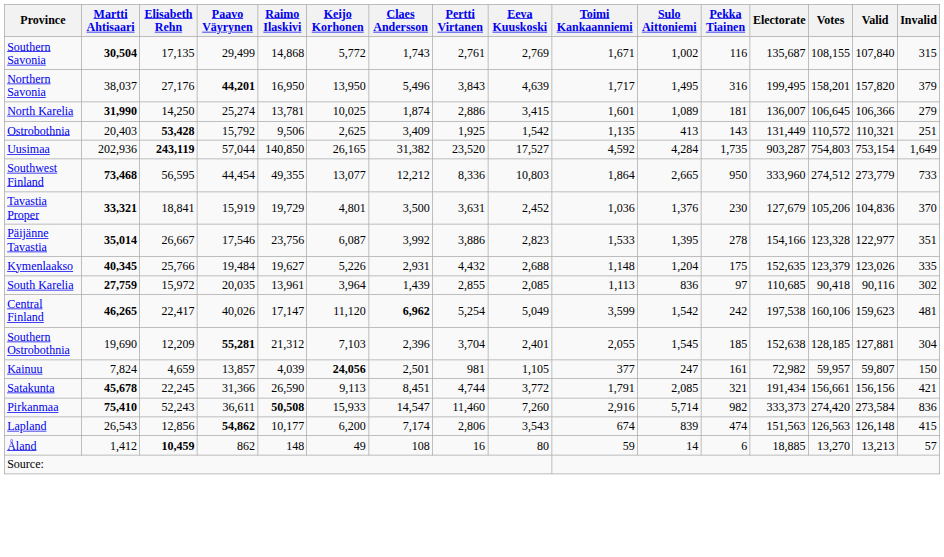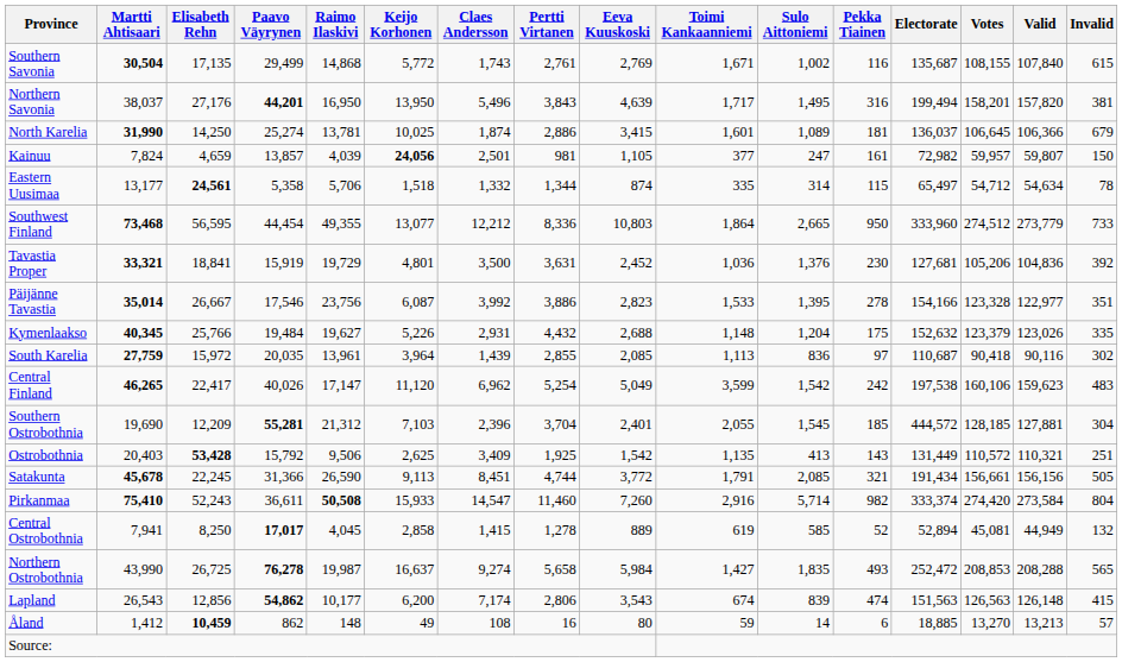 <table class="wikitable sortable" style=text-align:right>
 <tr>
 <th>Province</th>
 <th><a href='#'>Martti Ahtisaari</a></th>
 <th align=left><a href='#'>Elisabeth Rehn</a></th>
 <th align=left><a href='#'>Paavo Väyrynen</a></th>
 <th align=left><a href='#'>Raimo Ilaskivi</a></th>
 <th align=left><a href='#'>Keijo Korhonen</a></th>
 <th align=left><a href='#'>Claes Andersson</a></th>
 <th align=left><a href='#'>Pertti Virtanen</a></th>
 <th align=left><a href='#'>Eeva Kuuskoski</a></th>
 <th align=left><a href='#'>Toimi Kankaanniemi</a></th>
 <th><a href='#'>Sulo Aittoniemi</a></th>
 <th align=left><a href='#'>Pekka Tiainen</a></th>
 <th>Electorate</th>
 <th>Votes</th>
 <th>Valid</th>
 <th>Invalid</th>
 </tr>
 <tr>
 <td align=left><a href='#'>Southern Savonia</a></td>
 <td><strong>30,504</strong></td>
 <td>17,135</td>
 <td>29,499</td>
 <td>14,868</td>
 <td>5,772</td>
 <td>1,743</td>
 <td>2,761</td>
 <td>2,769</td>
 <td>1,671</td>
 <td>1,002</td>
 <td>116</td>
 <td>135,687</td>
 <td>108,155</td>
 <td>107,840</td>
-<td>315</td>
+<td>615</td>
 </tr>
 <tr>
 <td align=left><a href='#'>Northern Savonia</a></td>
 <td>38,037</td>
 <td>27,176</td>
 <td><strong>44,201</strong></td>
 <td>16,950</td>
 <td>13,950</td>
 <td>5,496</td>
 <td>3,843</td>
 <td>4,639</td>
 <td>1,717</td>
 <td>1,495</td>
 <td>316</td>
-<td>199,495</td>
+<td>199,494</td>
 <td>158,201</td>
 <td>157,820</td>
-<td>379</td>
+<td>381</td>
 </tr>
 <tr>
 <td align=left><a href='#'>North Karelia</a></td>
 <td><strong>31,990</strong></td>
 <td>14,250</td>
 <td>25,274</td>
 <td>13,781</td>
 <td>10,025</td>
 <td>1,874</td>
 <td>2,886</td>
 <td>3,415</td>
 <td>1,601</td>
 <td>1,089</td>
 <td>181</td>
-<td>136,007</td>
+<td>136,037</td>
 <td>106,645</td>
 <td>106,366</td>
-<td>279</td>
+<td>679</td>
 </tr>
 <tr>
-<td align=left><a href='#'>Ostrobothnia</a></td>
-<td>20,403</td>
-<td><strong>53,428</strong></td>
-<td>15,792</td>
-<td>9,506</td>
-<td>2,625</td>
-<td>3,409</td>
-<td>1,925</td>
-<td>1,542</td>
-<td>1,135</td>
-<td>413</td>
-<td>143</td>
-<td>131,449</td>
-<td>110,572</td>
-<td>110,321</td>
-<td>251</td>
+<td align=left><a href='#'>Kainuu</a></td>
+<td>7,824</td>
+<td>4,659</td>
+<td>13,857</td>
+<td>4,039</td>
+<td><strong>24,056</strong></td>
+<td>2,501</td>
+<td>981</td>
+<td>1,105</td>
+<td>377</td>
+<td>247</td>
+<td>161</td>
+<td>72,982</td>
+<td>59,957</td>
+<td>59,807</td>
+<td>150</td>
 </tr>
 <tr>
-<td align=left><a href='#'>Uusimaa</a></td>
-<td>202,936</td>
-<td><strong>243,119</strong></td>
-<td>57,044</td>
-<td>140,850</td>
-<td>26,165</td>
-<td>31,382</td>
-<td>23,520</td>
-<td>17,527</td>
-<td>4,592</td>
-<td>4,284</td>
-<td>1,735</td>
-<td>903,287</td>
-<td>754,803</td>
-<td>753,154</td>
-<td>1,649</td>
+<td align=left><a href='#'>Eastern Uusimaa</a></td>
+<td>13,177</td>
+<td><strong>24,561</strong></td>
+<td>5,358</td>
+<td>5,706</td>
+<td>1,518</td>
+<td>1,332</td>
+<td>1,344</td>
+<td>874</td>
+<td>335</td>
+<td>314</td>
+<td>115</td>
+<td>65,497</td>
+<td>54,712</td>
+<td>54,634</td>
+<td>78</td>
 </tr>
 <tr>
 <td align=left><a href='#'>Southwest Finland</a></td>
 <td><strong>73,468</strong></td>
 <td>56,595</td>
 <td>44,454</td>
 <td>49,355</td>
 <td>13,077</td>
 <td>12,212</td>
 <td>8,336</td>
 <td>10,803</td>
 <td>1,864</td>
 <td>2,665</td>
 <td>950</td>
 <td>333,960</td>
 <td>274,512</td>
 <td>273,779</td>
 <td>733</td>
 </tr>
 <tr>
 <td align=left><a href='#'>Tavastia Proper</a></td>
 <td><strong>33,321</strong></td>
 <td>18,841</td>
 <td>15,919</td>
 <td>19,729</td>
 <td>4,801</td>
 <td>3,500</td>
 <td>3,631</td>
 <td>2,452</td>
 <td>1,036</td>
 <td>1,376</td>
 <td>230</td>
-<td>127,679</td>
+<td>127,681</td>
 <td>105,206</td>
 <td>104,836</td>
-<td>370</td>
+<td>392</td>
 </tr>
 <tr>
 <td align=left><a href='#'>Päijänne Tavastia</a></td>
 <td><strong>35,014</strong></td>
 <td>26,667</td>
 <td>17,546</td>
 <td>23,756</td>
 <td>6,087</td>
 <td>3,992</td>
 <td>3,886</td>
 <td>2,823</td>
 <td>1,533</td>
 <td>1,395</td>
 <td>278</td>
 <td>154,166</td>
 <td>123,328</td>
 <td>122,977</td>
 <td>351</td>
 </tr>
 <tr>
 <td align=left><a href='#'>Kymenlaakso</a></td>
 <td><strong>40,345</strong></td>
 <td>25,766</td>
 <td>19,484</td>
 <td>19,627</td>
 <td>5,226</td>
 <td>2,931</td>
 <td>4,432</td>
 <td>2,688</td>
 <td>1,148</td>
 <td>1,204</td>
 <td>175</td>
-<td>152,635</td>
+<td>152,632</td>
 <td>123,379</td>
 <td>123,026</td>
 <td>335</td>
 </tr>
 <tr>
 <td align=left><a href='#'>South Karelia</a></td>
 <td><strong>27,759</strong></td>
 <td>15,972</td>
 <td>20,035</td>
 <td>13,961</td>
 <td>3,964</td>
 <td>1,439</td>
 <td>2,855</td>
 <td>2,085</td>
 <td>1,113</td>
 <td>836</td>
 <td>97</td>
-<td>110,685</td>
+<td>110,687</td>
 <td>90,418</td>
 <td>90,116</td>
 <td>302</td>
 </tr>
 <tr>
 <td align=left><a href='#'>Central Finland</a></td>
 <td><strong>46,265</strong></td>
 <td>22,417</td>
 <td>40,026</td>
 <td>17,147</td>
 <td>11,120</td>
-<td><strong>6,962</strong></td>
+<td>6,962</td>
 <td>5,254</td>
 <td>5,049</td>
 <td>3,599</td>
 <td>1,542</td>
 <td>242</td>
 <td>197,538</td>
 <td>160,106</td>
 <td>159,623</td>
-<td>481</td>
+<td>483</td>
 </tr>
 <tr>
 <td align=left><a href='#'>Southern Ostrobothnia</a></td>
 <td>19,690</td>
 <td>12,209</td>
 <td><strong>55,281</strong></td>
 <td>21,312</td>
 <td>7,103</td>
 <td>2,396</td>
 <td>3,704</td>
 <td>2,401</td>
 <td>2,055</td>
 <td>1,545</td>
 <td>185</td>
-<td>152,638</td>
+<td>444,572</td>
 <td>128,185</td>
 <td>127,881</td>
 <td>304</td>
 </tr>
 <tr>
-<td align=left><a href='#'>Kainuu</a></td>
-<td>7,824</td>
-<td>4,659</td>
-<td>13,857</td>
-<td>4,039</td>
-<td><strong>24,056</strong></td>
-<td>2,501</td>
-<td>981</td>
-<td>1,105</td>
-<td>377</td>
-<td>247</td>
-<td>161</td>
-<td>72,982</td>
-<td>59,957</td>
-<td>59,807</td>
-<td>150</td>
+<td align=left><a href='#'>Ostrobothnia</a></td>
+<td>20,403</td>
+<td><strong>53,428</strong></td>
+<td>15,792</td>
+<td>9,506</td>
+<td>2,625</td>
+<td>3,409</td>
+<td>1,925</td>
+<td>1,542</td>
+<td>1,135</td>
+<td>413</td>
+<td>143</td>
+<td>131,449</td>
+<td>110,572</td>
+<td>110,321</td>
+<td>251</td>
 </tr>
 <tr>
 <td align=left><a href='#'>Satakunta</a></td>
 <td><strong>45,678</strong></td>
 <td>22,245</td>
 <td>31,366</td>
 <td>26,590</td>
 <td>9,113</td>
 <td>8,451</td>
 <td>4,744</td>
 <td>3,772</td>
 <td>1,791</td>
 <td>2,085</td>
 <td>321</td>
 <td>191,434</td>
 <td>156,661</td>
 <td>156,156</td>
-<td>421</td>
+<td>505</td>
 </tr>
 <tr>
 <td align=left><a href='#'>Pirkanmaa</a></td>
 <td><strong>75,410</strong></td>
 <td>52,243</td>
 <td>36,611</td>
 <td><strong>50,508</strong></td>
 <td>15,933</td>
 <td>14,547</td>
 <td>11,460</td>
 <td>7,260</td>
 <td>2,916</td>
 <td>5,714</td>
 <td>982</td>
-<td>333,373</td>
+<td>333,374</td>
 <td>274,420</td>
 <td>273,584</td>
-<td>836</td>
+<td>804</td>
+</tr>
+<tr>
+<td align=left><a href='#'>Central Ostrobothnia</a></td>
+<td>7,941</td>
+<td>8,250</td>
+<td><strong>17,017</strong></td>
+<td>4,045</td>
+<td>2,858</td>
+<td>1,415</td>
+<td>1,278</td>
+<td>889</td>
+<td>619</td>
+<td>585</td>
+<td>52</td>
+<td>52,894</td>
+<td>45,081</td>
+<td>44,949</td>
+<td>132</td>
+</tr>
+<tr>
+<td align=left><a href='#'>Northern Ostrobothnia</a></td>
+<td>43,990</td>
+<td>26,725</td>
+<td><strong>76,278</strong></td>
+<td>19,987</td>
+<td>16,637</td>
+<td>9,274</td>
+<td>5,658</td>
+<td>5,984</td>
+<td>1,427</td>
+<td>1,835</td>
+<td>493</td>
+<td>252,472</td>
+<td>208,853</td>
+<td>208,288</td>
+<td>565</td>
 </tr>
 <tr>
 <td align=left><a href='#'>Lapland</a></td>
 <td>26,543</td>
 <td>12,856</td>
 <td><strong>54,862</strong></td>
 <td>10,177</td>
 <td>6,200</td>
 <td>7,174</td>
 <td>2,806</td>
 <td>3,543</td>
 <td>674</td>
 <td>839</td>
 <td>474</td>
 <td>151,563</td>
 <td>126,563</td>
 <td>126,148</td>
 <td>415</td>
 </tr>
 <tr>
 <td align=left><a href='#'>Åland</a></td>
 <td>1,412</td>
 <td><strong>10,459</strong></td>
 <td>862</td>
 <td>148</td>
 <td>49</td>
 <td>108</td>
 <td>16</td>
 <td>80</td>
 <td>59</td>
 <td>14</td>
 <td>6</td>
 <td>18,885</td>
 <td>13,270</td>
 <td>13,213</td>
 <td>57</td>
 </tr>
 <tr class=sortbottom>
 <td align=left colspan=9>Source:  </td>
 </tr>
 </table>
